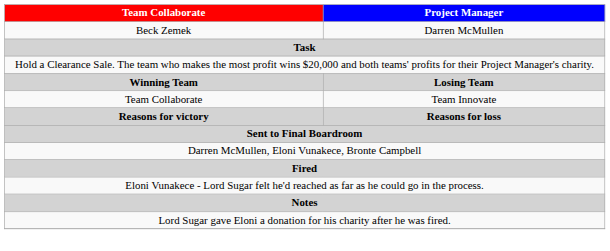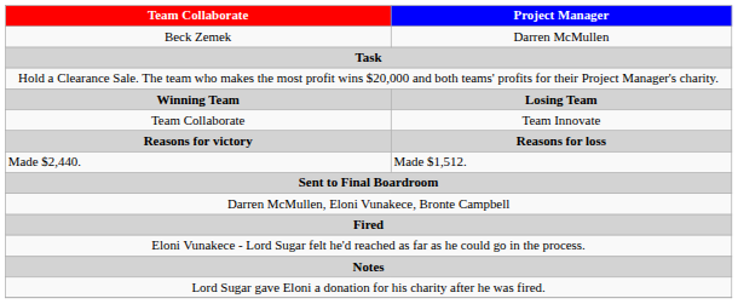 <table class="wikitable" style="text-align: center; width:100%">
 <tr>
 <th style="text-align:center; background:red;color:white">Team Collaborate </th>
 <th style="text-align:center; background:blue;color:white"> Project Manager</th>
 </tr>
 <tr>
 <td>Beck Zemek</td>
 <td>Darren McMullen</td>
 </tr>
 <tr>
 <th colspan="2" style="text-align:center; background:lightgrey;">Task</th>
 </tr>
 <tr>
 <td colspan="2">Hold a Clearance Sale. The team who makes the most profit wins $20,000 and both teams' profits for their Project Manager's charity.</td>
 </tr>
 <tr>
 <th style="text-align:center; background:lightgrey;">Winning Team</th>
 <th style="text-align:center; background:lightgrey;">Losing Team</th>
 </tr>
 <tr>
 <td>Team Collaborate</td>
 <td>Team Innovate</td>
 </tr>
 <tr>
 <th style="text-align:center; background:lightgrey;">Reasons for victory</th>
 <th style="text-align:center; background:lightgrey;">Reasons for loss</th>
 </tr>
+<tr style="text-align: left; ">
+<td>Made $2,440.</td>
+<td>Made $1,512.</td>
+</tr>
 <tr>
 <th colspan="2" style="text-align:center; background:lightgrey;">Sent to Final Boardroom</th>
 </tr>
 <tr>
 <td colspan="2">Darren McMullen, Eloni Vunakece, Bronte Campbell</td>
 </tr>
 <tr>
 <th colspan="2" style="text-align:center; background:lightgrey;">Fired</th>
 </tr>
 <tr>
 <td colspan="2">Eloni Vunakece - Lord Sugar felt he'd reached as far as he could go in the process.</td>
 </tr>
 <tr>
 <th colspan="2" style="text-align:center; background:lightgrey;">Notes</th>
 </tr>
 <tr>
 <td colspan="2">Lord Sugar gave Eloni a donation for his charity after he was fired.</td>
 </tr>
 <tr>
 </tr>
 </table>
